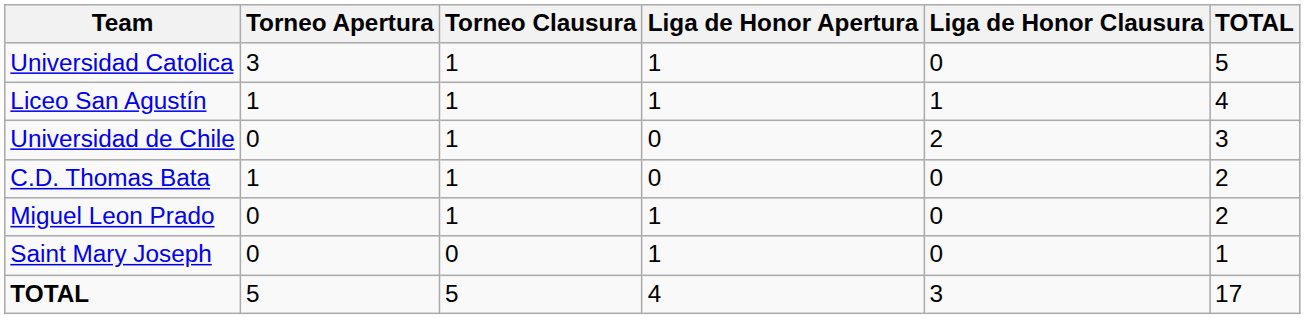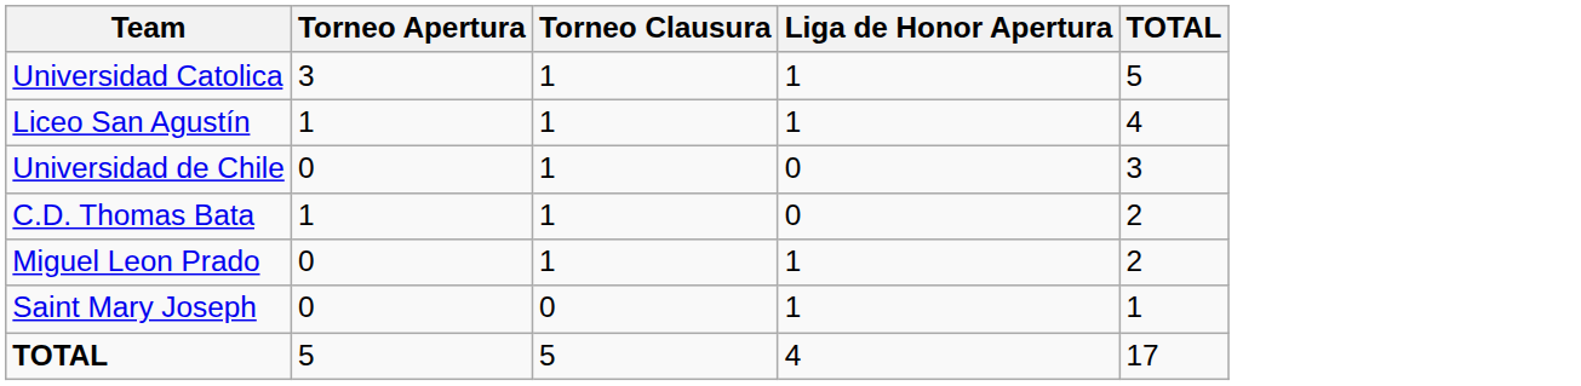 <table class="wikitable">
 <tr>
 <th>Team</th>
 <th>Torneo Apertura</th>
 <th>Torneo Clausura</th>
 <th>Liga de Honor Apertura</th>
-<th>Liga de Honor Clausura</th>
 <th>TOTAL</th>
 </tr>
 <tr>
 <td><a href='#'>Universidad Catolica</a></td>
 <td>3</td>
 <td>1</td>
 <td>1</td>
-<td>0</td>
 <td>5</td>
 </tr>
 <tr>
 <td><a href='#'>Liceo San Agustín</a></td>
-<td>1</td>
 <td>1</td>
 <td>1</td>
 <td>1</td>
 <td>4</td>
 </tr>
 <tr>
 <td><a href='#'>Universidad de Chile</a></td>
 <td>0</td>
 <td>1</td>
 <td>0</td>
-<td>2</td>
 <td>3</td>
 </tr>
 <tr>
 <td><a href='#'>C.D. Thomas Bata</a></td>
 <td>1</td>
 <td>1</td>
-<td>0</td>
 <td>0</td>
 <td>2</td>
 </tr>
 <tr>
 <td><a href='#'>Miguel Leon Prado</a></td>
 <td>0</td>
 <td>1</td>
 <td>1</td>
-<td>0</td>
 <td>2</td>
 </tr>
 <tr>
 <td><a href='#'>Saint Mary Joseph</a></td>
 <td>0</td>
 <td>0</td>
 <td>1</td>
-<td>0</td>
 <td>1</td>
 </tr>
 <tr>
 <td><strong>TOTAL</strong></td>
 <td>5</td>
 <td>5</td>
 <td>4</td>
-<td>3</td>
 <td>17</td>
 </tr>
 </table>
